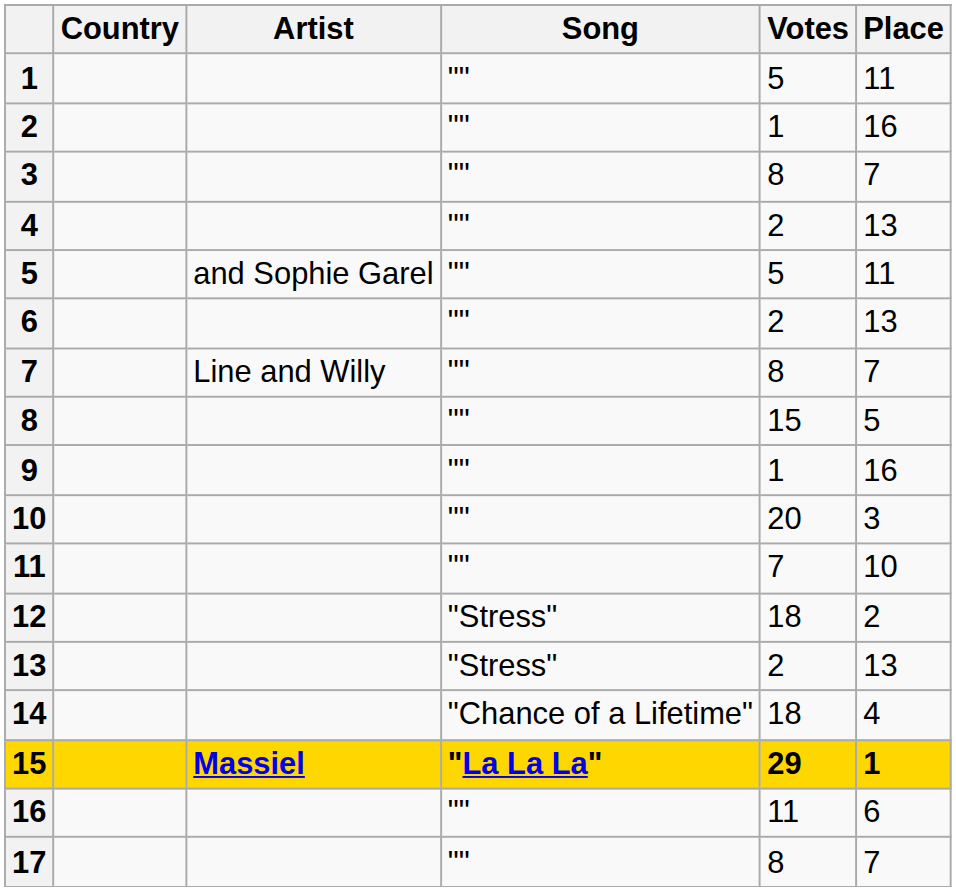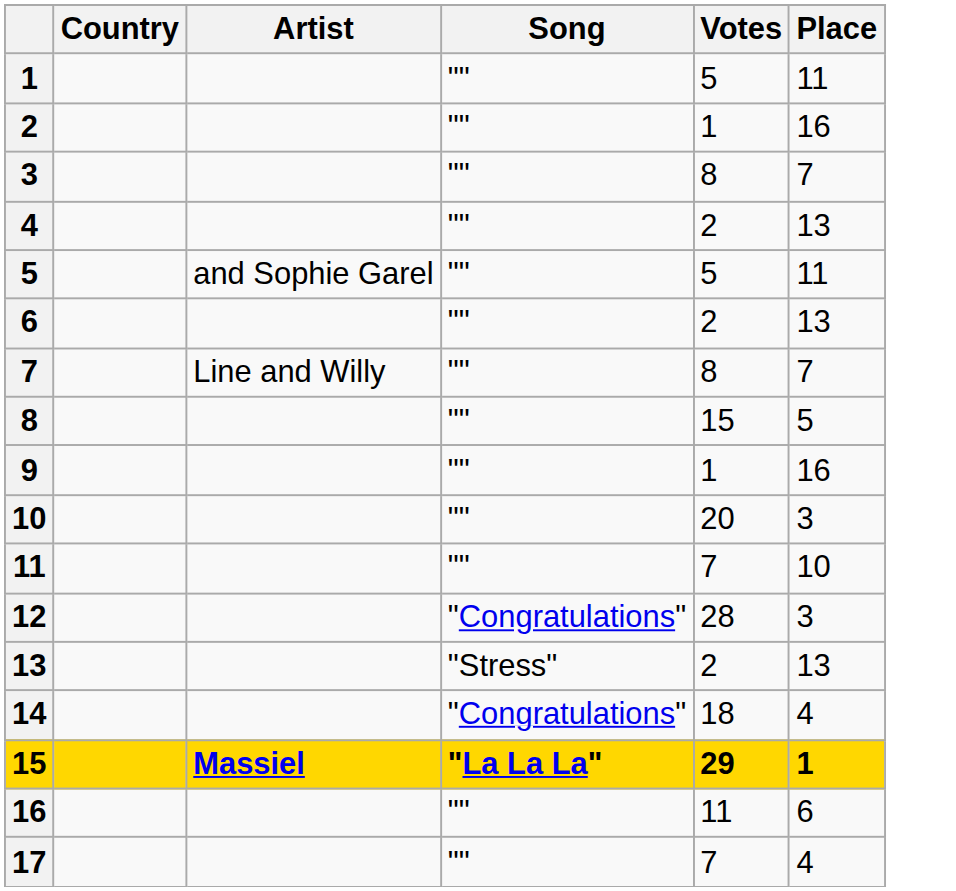 <table class="sortable wikitable plainrowheaders">
 <tr>
 </tr>
 <tr>
 <th scope="col"></th>
 <th scope="col">Country</th>
 <th scope="col">Artist</th>
 <th scope="col">Song</th>
 <th scope="col" class="unsortable">Votes</th>
 <th scope="col">Place</th>
 </tr>
 <tr>
 <th scope="row" style="text-align:center;">1</th>
 <td></td>
 <td></td>
 <td>""</td>
 <td>5</td>
 <td>11</td>
 </tr>
 <tr>
 <th scope="row" style="text-align:center;">2</th>
 <td></td>
 <td></td>
 <td>""</td>
 <td>1</td>
 <td>16</td>
 </tr>
 <tr>
 <th scope="row" style="text-align:center;">3</th>
 <td></td>
 <td></td>
 <td>""</td>
 <td>8</td>
 <td>7</td>
 </tr>
 <tr>
 <th scope="row" style="text-align:center;">4</th>
 <td></td>
 <td></td>
 <td>""</td>
 <td>2</td>
 <td>13</td>
 </tr>
 <tr>
 <th scope="row" style="text-align:center;">5</th>
 <td></td>
 <td> and Sophie Garel</td>
 <td>""</td>
 <td>5</td>
 <td>11</td>
 </tr>
 <tr>
 <th scope="row" style="text-align:center;">6</th>
 <td></td>
 <td></td>
 <td>""</td>
 <td>2</td>
 <td>13</td>
 </tr>
 <tr>
 <th scope="row" style="text-align:center;">7</th>
 <td></td>
 <td>Line and Willy</td>
 <td>""</td>
 <td>8</td>
 <td>7</td>
 </tr>
 <tr>
 <th scope="row" style="text-align:center;">8</th>
 <td></td>
 <td></td>
 <td>""</td>
 <td>15</td>
 <td>5</td>
 </tr>
 <tr>
 <th scope="row" style="text-align:center;">9</th>
 <td></td>
 <td></td>
 <td>""</td>
 <td>1</td>
 <td>16</td>
 </tr>
 <tr>
 <th scope="row" style="text-align:center;">10</th>
 <td></td>
 <td></td>
 <td>""</td>
 <td>20</td>
 <td>3</td>
 </tr>
 <tr>
 <th scope="row" style="text-align:center;">11</th>
 <td></td>
 <td></td>
 <td>""</td>
 <td>7</td>
 <td>10</td>
 </tr>
 <tr>
 <th scope="row" style="text-align:center;">12</th>
 <td></td>
 <td></td>
-<td>"Stress"</td>
-<td>18</td>
-<td>2</td>
+<td>"<a href='#'>Congratulations</a>"</td>
+<td>28</td>
+<td>3</td>
 </tr>
 <tr>
 <th scope="row" style="text-align:center;">13</th>
 <td></td>
 <td></td>
 <td>"Stress"</td>
 <td>2</td>
 <td>13</td>
 </tr>
 <tr>
 <th scope="row" style="text-align:center;">14</th>
 <td></td>
 <td></td>
-<td>"Chance of a Lifetime"</td>
+<td>"<a href='#'>Congratulations</a>"</td>
 <td>18</td>
 <td>4</td>
 </tr>
 <tr style="font-weight:bold; background:gold;">
 <th scope="row" style="text-align:center; font-weight:bold; background:gold;">15</th>
 <td></td>
 <td><a href='#'>Massiel</a></td>
 <td>"<a href='#'>La La La</a>"</td>
 <td>29</td>
 <td>1</td>
 </tr>
 <tr>
 <th scope="row" style="text-align:center;">16</th>
 <td></td>
 <td></td>
 <td>""</td>
 <td>11</td>
 <td>6</td>
 </tr>
 <tr>
 <th scope="row" style="text-align:center;">17</th>
 <td></td>
 <td></td>
 <td>""</td>
-<td>8</td>
 <td>7</td>
+<td>4</td>
 </tr>
 </table>
